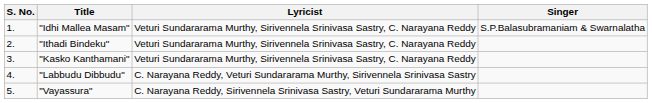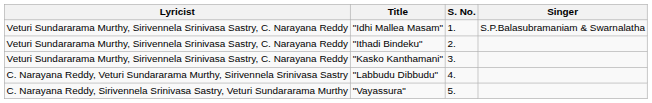 <table class="wikitable">
 <tr>
+<th>Lyricist</th>
+<th>Title</th>
 <th>S. No.</th>
-<th>Title</th>
-<th>Lyricist</th>
 <th>Singer</th>
 </tr>
 <tr>
+<td>Veturi Sundararama Murthy, Sirivennela Srinivasa Sastry, C. Narayana Reddy</td>
+<td>"Idhi Mallea Masam"</td>
 <td>1.</td>
-<td>"Idhi Mallea Masam"</td>
-<td>Veturi Sundararama Murthy, Sirivennela Srinivasa Sastry, C. Narayana Reddy</td>
 <td>S.P.Balasubramaniam & Swarnalatha</td>
 </tr>
 <tr>
+<td>Veturi Sundararama Murthy, Sirivennela Srinivasa Sastry, C. Narayana Reddy</td>
+<td>"Ithadi Bindeku"</td>
 <td>2.</td>
-<td>"Ithadi Bindeku"</td>
-<td>Veturi Sundararama Murthy, Sirivennela Srinivasa Sastry, C. Narayana Reddy</td>
 <td></td>
 </tr>
 <tr>
+<td>Veturi Sundararama Murthy, Sirivennela Srinivasa Sastry, C. Narayana Reddy</td>
+<td>"Kasko Kanthamani"</td>
 <td>3.</td>
-<td>"Kasko Kanthamani"</td>
-<td>Veturi Sundararama Murthy, Sirivennela Srinivasa Sastry, C. Narayana Reddy</td>
 <td></td>
 </tr>
 <tr>
+<td>C. Narayana Reddy, Veturi Sundararama Murthy, Sirivennela Srinivasa Sastry</td>
+<td>"Labbudu Dibbudu"</td>
 <td>4.</td>
-<td>"Labbudu Dibbudu"</td>
-<td>C. Narayana Reddy, Veturi Sundararama Murthy, Sirivennela Srinivasa Sastry</td>
 <td></td>
 </tr>
 <tr>
+<td>C. Narayana Reddy, Sirivennela Srinivasa Sastry, Veturi Sundararama Murthy</td>
+<td>"Vayassura"</td>
 <td>5.</td>
-<td>"Vayassura"</td>
-<td>C. Narayana Reddy, Sirivennela Srinivasa Sastry, Veturi Sundararama Murthy</td>
 <td></td>
 </tr>
 </table>
